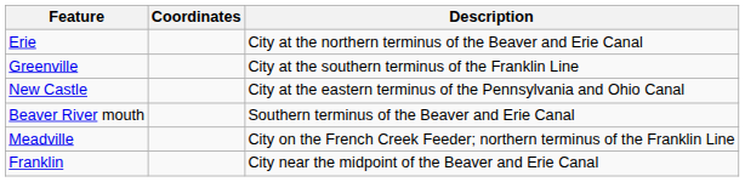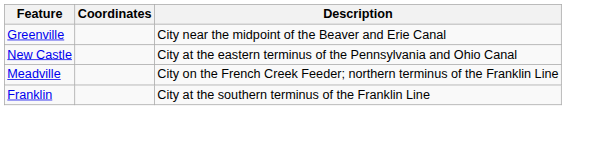 <table class="wikitable">
 <tr>
 <th>Feature</th>
 <th>Coordinates</th>
 <th>Description</th>
 </tr>
 <tr>
-<td><a href='#'>Erie</a></td>
-<td></td>
-<td>City at the northern terminus of the Beaver and Erie Canal</td>
-</tr>
-<tr>
 <td><a href='#'>Greenville</a></td>
 <td></td>
-<td>City at the southern terminus of the Franklin Line</td>
+<td>City near the midpoint of the Beaver and Erie Canal</td>
 </tr>
 <tr>
 <td><a href='#'>New Castle</a></td>
 <td></td>
 <td>City at the eastern terminus of the Pennsylvania and Ohio Canal</td>
-</tr>
-<tr>
-<td><a href='#'>Beaver River</a> mouth</td>
-<td></td>
-<td>Southern terminus of the Beaver and Erie Canal</td>
 </tr>
 <tr>
 <td><a href='#'>Meadville</a></td>
 <td></td>
 <td>City on the French Creek Feeder; northern terminus of the Franklin Line</td>
 </tr>
 <tr>
 <td><a href='#'>Franklin</a></td>
 <td></td>
-<td>City near the midpoint of the Beaver and Erie Canal</td>
+<td>City at the southern terminus of the Franklin Line</td>
 </tr>
 </table>
